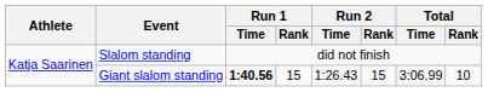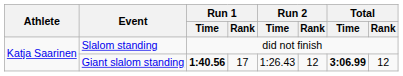 <table class="wikitable" style="font-size:90%">
 <tr>
 <th rowspan=2>Athlete</th>
 <th rowspan=2>Event</th>
 <th colspan=2>Run 1</th>
 <th colspan=2>Run 2</th>
 <th colspan=2>Total</th>
 </tr>
 <tr style="font-size:95%">
 <th>Time</th>
 <th>Rank</th>
 <th>Time</th>
 <th>Rank</th>
 <th>Time</th>
 <th>Rank</th>
 </tr>
 <tr align=center>
 <td rowspan=2 align=left><a href='#'>Katja Saarinen</a></td>
 <td align=left><a href='#'>Slalom standing</a></td>
 <td colspan=6>did not finish</td>
 </tr>
 <tr align=center>
 <td align=left><a href='#'>Giant slalom standing</a></td>
 <td><strong>1:40.56</strong></td>
-<td>15</td>
+<td>17</td>
 <td>1:26.43</td>
-<td>15</td>
-<td>3:06.99</td>
-<td>10</td>
+<td>12</td>
+<td><strong>3:06.99</strong></td>
+<td>12</td>
 </tr>
 </table>
